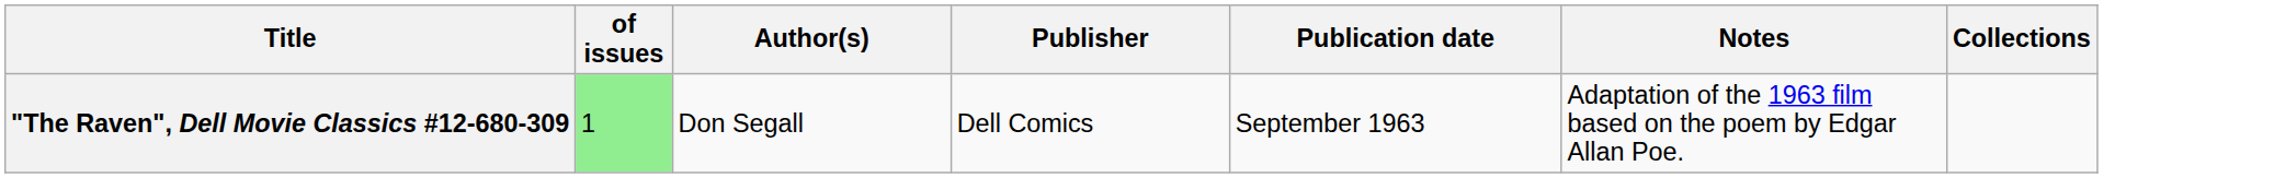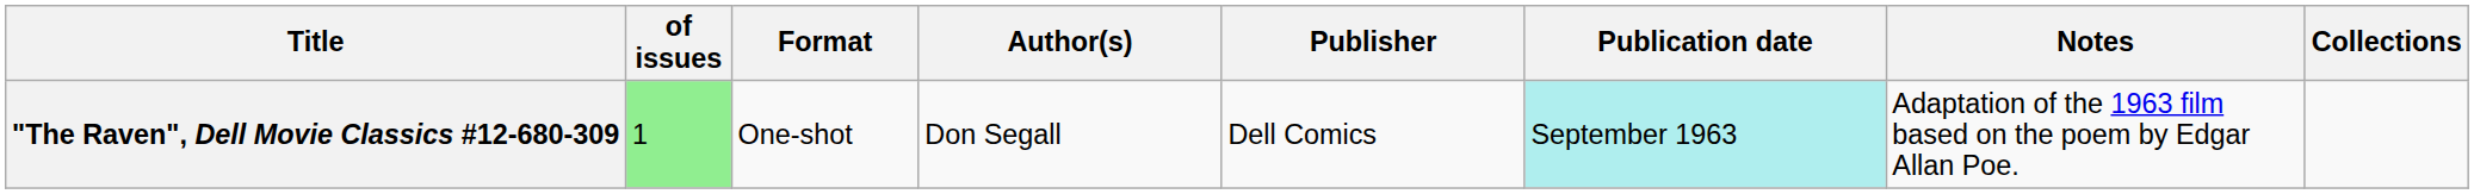 <table class="wikitable">
 <tr>
 <th>Title</th>
 <th style="width:40pt"> of issues</th>
+<th style="width:75pt">Format</th>
 <th style="width:125pt">Author(s)</th>
 <th style="width:125pt">Publisher</th>
 <th style="width:150pt">Publication date</th>
 <th style="width:175pt">Notes</th>
 <th>Collections</th>
 </tr>
 <tr>
 <th>"The Raven", <em>Dell Movie Classics</em> #12-680-309</th>
 <td style="background: lightgreen;">1</td>
+<td>One-shot</td>
 <td>Don Segall</td>
 <td>Dell Comics</td>
-<td>September 1963</td>
+<td style="background: paleturquoise;">September 1963</td>
 <td>Adaptation of the <a href='#'>1963 film</a> based on the poem by Edgar Allan Poe.</td>
 <td></td>
 </tr>
 </table>
